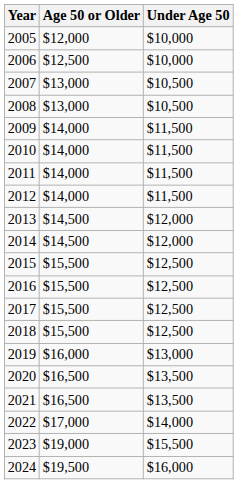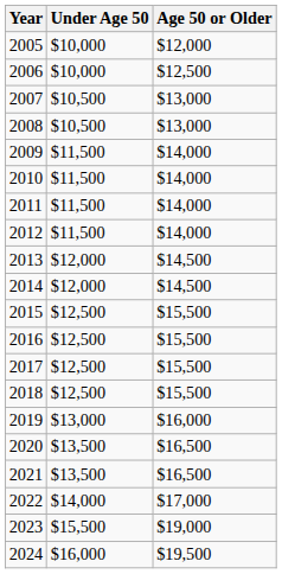 <table class="wikitable sortable">
 <tr>
 <th>Year</th>
+<th>Under Age 50</th>
 <th>Age 50 or Older</th>
-<th>Under Age 50</th>
 </tr>
 <tr>
 <td>2005</td>
+<td>$10,000</td>
 <td>$12,000</td>
-<td>$10,000</td>
 </tr>
 <tr>
 <td>2006</td>
+<td>$10,000</td>
 <td>$12,500</td>
-<td>$10,000</td>
 </tr>
 <tr>
 <td>2007</td>
+<td>$10,500</td>
 <td>$13,000</td>
-<td>$10,500</td>
 </tr>
 <tr>
 <td>2008</td>
+<td>$10,500</td>
 <td>$13,000</td>
-<td>$10,500</td>
 </tr>
 <tr>
 <td>2009</td>
+<td>$11,500</td>
 <td>$14,000</td>
-<td>$11,500</td>
 </tr>
 <tr>
 <td>2010</td>
+<td>$11,500</td>
 <td>$14,000</td>
-<td>$11,500</td>
 </tr>
 <tr>
 <td>2011</td>
+<td>$11,500</td>
 <td>$14,000</td>
-<td>$11,500</td>
 </tr>
 <tr>
 <td>2012</td>
+<td>$11,500</td>
 <td>$14,000</td>
-<td>$11,500</td>
 </tr>
 <tr>
 <td>2013</td>
+<td>$12,000</td>
 <td>$14,500</td>
-<td>$12,000</td>
 </tr>
 <tr>
 <td>2014</td>
+<td>$12,000</td>
 <td>$14,500</td>
-<td>$12,000</td>
 </tr>
 <tr>
 <td>2015</td>
+<td>$12,500</td>
 <td>$15,500</td>
-<td>$12,500</td>
 </tr>
 <tr>
 <td>2016</td>
+<td>$12,500</td>
 <td>$15,500</td>
-<td>$12,500</td>
 </tr>
 <tr>
 <td>2017</td>
+<td>$12,500</td>
 <td>$15,500</td>
-<td>$12,500</td>
 </tr>
 <tr>
 <td>2018</td>
+<td>$12,500</td>
 <td>$15,500</td>
-<td>$12,500</td>
 </tr>
 <tr>
 <td>2019</td>
+<td>$13,000</td>
 <td>$16,000</td>
-<td>$13,000</td>
 </tr>
 <tr>
 <td>2020</td>
+<td>$13,500</td>
 <td>$16,500</td>
-<td>$13,500</td>
 </tr>
 <tr>
 <td>2021</td>
+<td>$13,500</td>
 <td>$16,500</td>
-<td>$13,500</td>
 </tr>
 <tr>
 <td>2022</td>
+<td>$14,000</td>
 <td>$17,000</td>
-<td>$14,000</td>
 </tr>
 <tr>
 <td>2023</td>
+<td>$15,500</td>
 <td>$19,000</td>
-<td>$15,500</td>
 </tr>
 <tr>
 <td>2024</td>
+<td>$16,000</td>
 <td>$19,500</td>
-<td>$16,000</td>
 </tr>
 </table>
